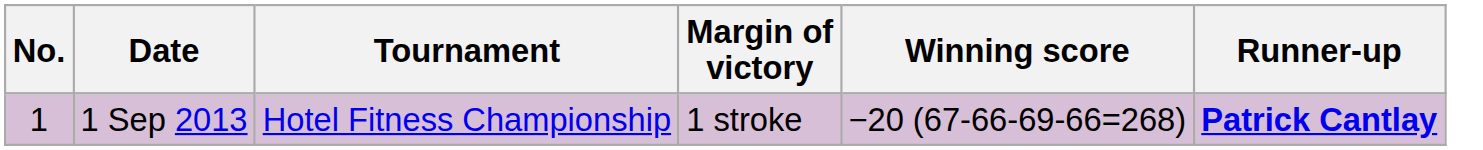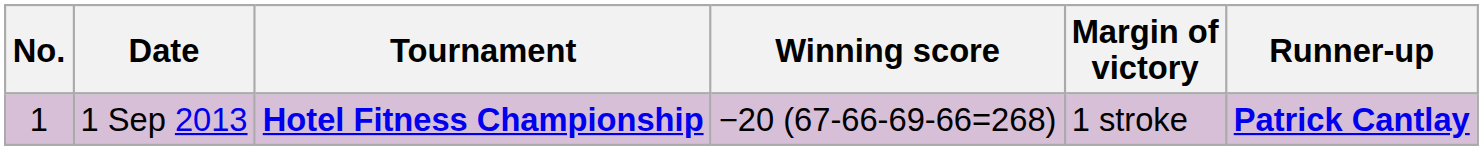 <table class="wikitable" style="font-size:95%;">
 <tr>
 <th>No.</th>
 <th>Date</th>
 <th>Tournament</th>
+<th>Winning score</th>
 <th>Margin of<br>victory</th>
-<th>Winning score</th>
 <th>Runner-up</th>
 </tr>
 <tr style="background:#D8BFD8;">
 <td align=center>1</td>
 <td align=right>1 Sep <a href='#'>2013</a></td>
-<td><a href='#'>Hotel Fitness Championship</a></td>
+<td><strong><a href='#'>Hotel Fitness Championship</a></strong></td>
+<td>−20 (67-66-69-66=268)</td>
 <td>1 stroke</td>
-<td>−20 (67-66-69-66=268)</td>
 <td><strong> <a href='#'>Patrick Cantlay</a></strong></td>
 </tr>
 </table>
